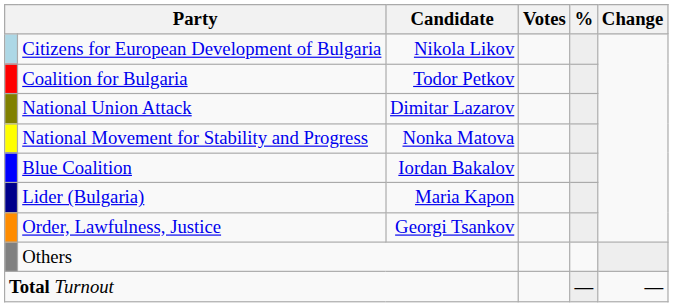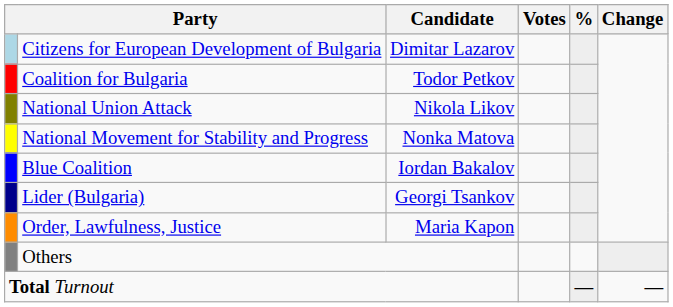 <table class="wikitable" border="1">
 <tr style="background-color:#C9C9C9">
 <th align=left colspan=2 valign=top>Party</th>
 <th align-right>Candidate</th>
 <th align-right>Votes</th>
 <th align=right>%</th>
 <th align=right>Change</th>
 </tr>
 <tr>
 <td bgcolor="lightblue"> </td>
 <td align=left><a href='#'>Citizens for European Development of Bulgaria</a></td>
-<td align=right><a href='#'>Nikola Likov</a></td>
+<td align=right><a href='#'>Dimitar Lazarov</a></td>
 <td align=right></td>
 <td align=right style="background-color:#EEEEEE"></td>
 </tr>
 <tr>
 <td bgcolor="red"> </td>
 <td align=left><a href='#'>Coalition for Bulgaria</a></td>
 <td align=right><a href='#'>Todor Petkov</a></td>
 <td align=right></td>
 <td align=right style="background-color:#EEEEEE"></td>
 </tr>
 <tr>
 <td bgcolor="#808000"> </td>
 <td align=left><a href='#'>National Union Attack</a></td>
-<td align=right><a href='#'>Dimitar Lazarov</a></td>
+<td align=right><a href='#'>Nikola Likov</a></td>
 <td align=right></td>
 <td align=right style="background-color:#EEEEEE"></td>
 </tr>
 <tr>
 <td bgcolor="yellow"> </td>
 <td align=left><a href='#'>National Movement for Stability and Progress</a></td>
 <td align=right><a href='#'>Nonka Matova</a></td>
 <td align=right></td>
 <td align=right style="background-color:#EEEEEE"></td>
 </tr>
 <tr>
 <td bgcolor="blue"> </td>
 <td align=left><a href='#'>Blue Coalition</a></td>
 <td align=right><a href='#'>Iordan Bakalov</a></td>
 <td align=right></td>
 <td align=right style="background-color:#EEEEEE"></td>
 </tr>
 <tr>
 <td bgcolor="darkblue"> </td>
 <td align=left><a href='#'>Lider (Bulgaria)</a></td>
-<td align=right><a href='#'>Maria Kapon</a></td>
+<td align=right><a href='#'>Georgi Tsankov</a></td>
 <td align=right></td>
 <td align=right style="background-color:#EEEEEE"></td>
 </tr>
 <tr>
 <td bgcolor="darkorange"> </td>
 <td align=left><a href='#'>Order, Lawfulness, Justice</a></td>
-<td align=right><a href='#'>Georgi Tsankov</a></td>
+<td align=right><a href='#'>Maria Kapon</a></td>
 <td align=right></td>
 <td align=right style="background-color:#EEEEEE"></td>
 </tr>
 <tr>
 <td bgcolor="grey"> </td>
 <td align=left colspan=2>Others</td>
 <td align=right></td>
 <td align=right></td>
 <td align=right style="background-color:#EEEEEE"></td>
 </tr>
 <tr>
 <td align=left colspan=3><strong>Total</strong>      <em> Turnout</em></td>
 <td align=right></td>
 <td align=right style="background-color:#EEEEEE"><strong>—</strong></td>
 <td align=right><strong>—</strong></td>
 </tr>
 </table>
